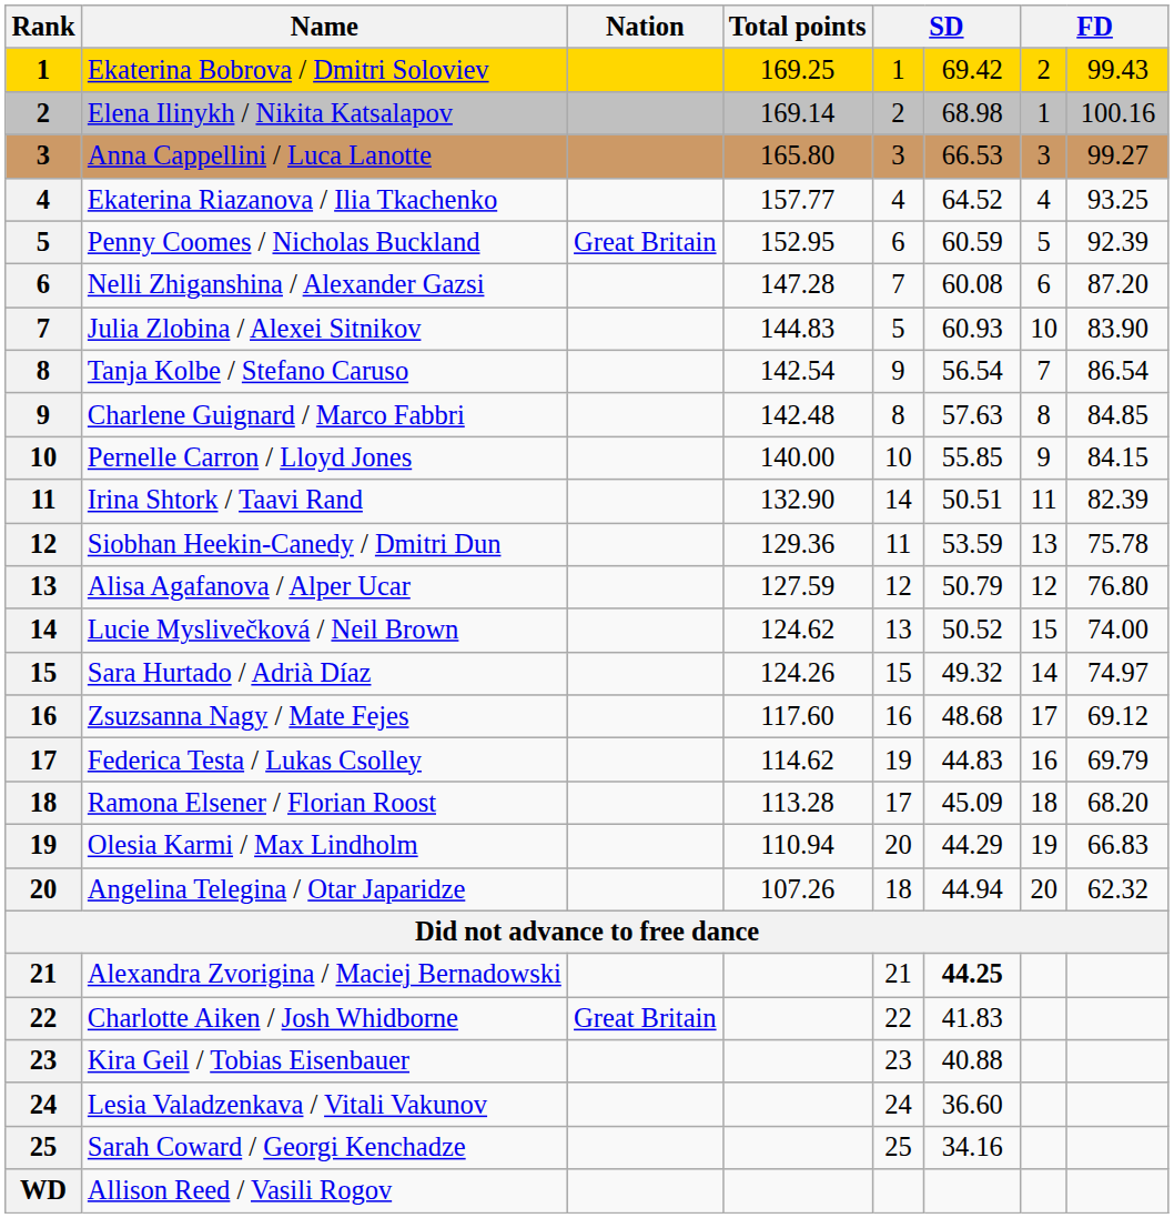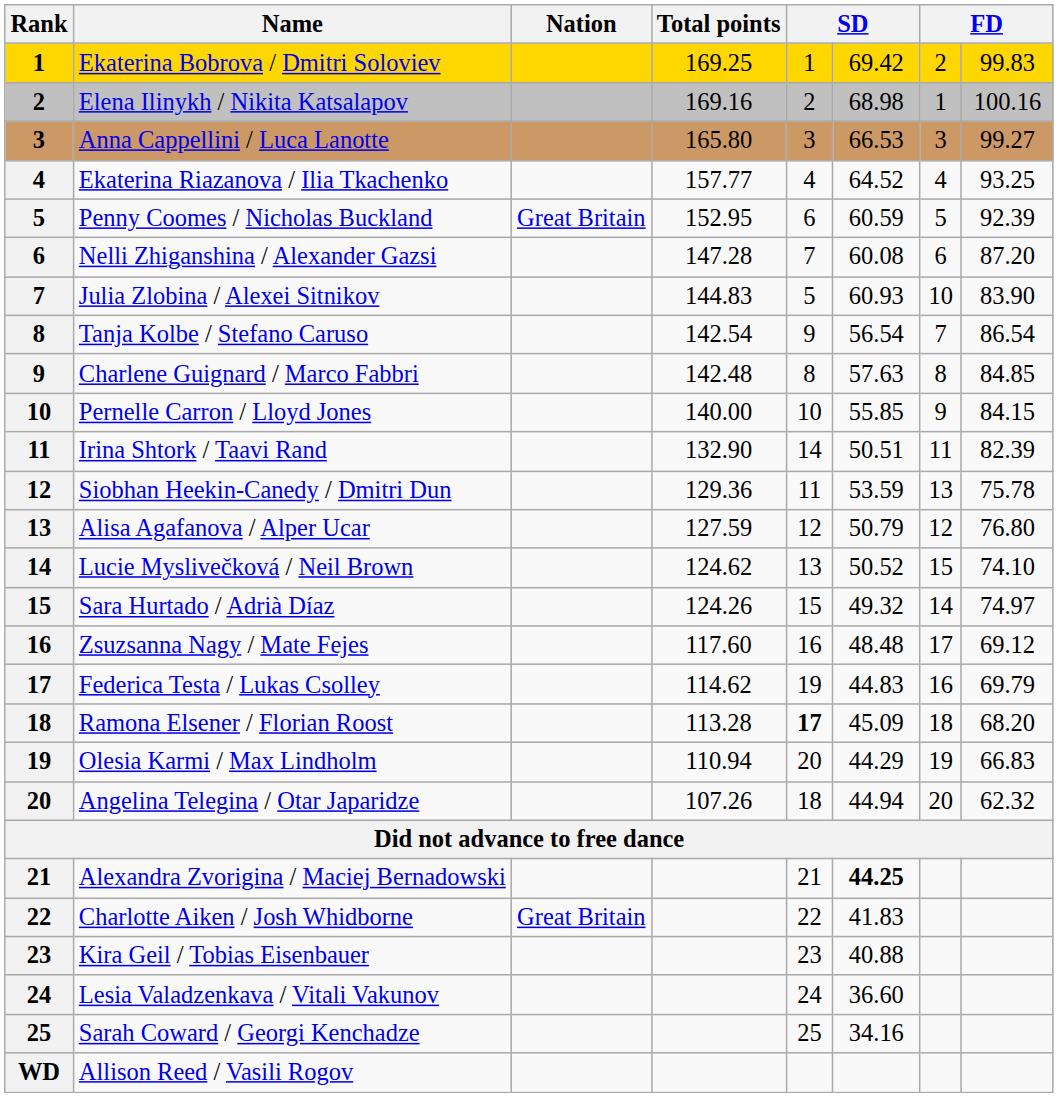 <table class="wikitable sortable">
 <tr>
 <th>Rank</th>
 <th>Name</th>
 <th>Nation</th>
 <th>Total points</th>
 <th colspan="2" width="80px"><a href='#'>SD</a></th>
 <th colspan="2" width="80px"><a href='#'>FD</a></th>
 </tr>
 <tr bgcolor="gold">
 <td align="center"><strong>1</strong></td>
 <td><a href='#'>Ekaterina Bobrova</a> / <a href='#'>Dmitri Soloviev</a></td>
 <td></td>
 <td align="center">169.25</td>
 <td align="center">1</td>
 <td align="center">69.42</td>
 <td align="center">2</td>
-<td align="center">99.43</td>
+<td align="center">99.83</td>
 </tr>
 <tr bgcolor="silver">
 <td align="center"><strong>2</strong></td>
 <td><a href='#'>Elena Ilinykh</a> / <a href='#'>Nikita Katsalapov</a></td>
 <td></td>
-<td align="center">169.14</td>
+<td align="center">169.16</td>
 <td align="center">2</td>
 <td align="center">68.98</td>
 <td align="center">1</td>
 <td align="center">100.16</td>
 </tr>
 <tr bgcolor="cc9966">
 <td align="center"><strong>3</strong></td>
 <td><a href='#'>Anna Cappellini</a> / <a href='#'>Luca Lanotte</a></td>
 <td></td>
 <td align="center">165.80</td>
 <td align="center">3</td>
 <td align="center">66.53</td>
 <td align="center">3</td>
 <td align="center">99.27</td>
 </tr>
 <tr>
 <th>4</th>
 <td><a href='#'>Ekaterina Riazanova</a> / <a href='#'>Ilia Tkachenko</a></td>
 <td></td>
 <td align="center">157.77</td>
 <td align="center">4</td>
 <td align="center">64.52</td>
 <td align="center">4</td>
 <td align="center">93.25</td>
 </tr>
 <tr>
 <th>5</th>
 <td><a href='#'>Penny Coomes</a> / <a href='#'>Nicholas Buckland</a></td>
 <td> <a href='#'>Great Britain</a></td>
 <td align="center">152.95</td>
 <td align="center">6</td>
 <td align="center">60.59</td>
 <td align="center">5</td>
 <td align="center">92.39</td>
 </tr>
 <tr>
 <th>6</th>
 <td><a href='#'>Nelli Zhiganshina</a> / <a href='#'>Alexander Gazsi</a></td>
 <td></td>
 <td align="center">147.28</td>
 <td align="center">7</td>
 <td align="center">60.08</td>
 <td align="center">6</td>
 <td align="center">87.20</td>
 </tr>
 <tr>
 <th>7</th>
 <td><a href='#'>Julia Zlobina</a> / <a href='#'>Alexei Sitnikov</a></td>
 <td></td>
 <td align="center">144.83</td>
 <td align="center">5</td>
 <td align="center">60.93</td>
 <td align="center">10</td>
 <td align="center">83.90</td>
 </tr>
 <tr>
 <th>8</th>
 <td><a href='#'>Tanja Kolbe</a> / <a href='#'>Stefano Caruso</a></td>
 <td></td>
 <td align="center">142.54</td>
 <td align="center">9</td>
 <td align="center">56.54</td>
 <td align="center">7</td>
 <td align="center">86.54</td>
 </tr>
 <tr>
 <th>9</th>
 <td><a href='#'>Charlene Guignard</a> / <a href='#'>Marco Fabbri</a></td>
 <td></td>
 <td align="center">142.48</td>
 <td align="center">8</td>
 <td align="center">57.63</td>
 <td align="center">8</td>
 <td align="center">84.85</td>
 </tr>
 <tr>
 <th>10</th>
 <td><a href='#'>Pernelle Carron</a> / <a href='#'>Lloyd Jones</a></td>
 <td></td>
 <td align="center">140.00</td>
 <td align="center">10</td>
 <td align="center">55.85</td>
 <td align="center">9</td>
 <td align="center">84.15</td>
 </tr>
 <tr>
 <th>11</th>
 <td><a href='#'>Irina Shtork</a> / <a href='#'>Taavi Rand</a></td>
 <td></td>
 <td align="center">132.90</td>
 <td align="center">14</td>
 <td align="center">50.51</td>
 <td align="center">11</td>
 <td align="center">82.39</td>
 </tr>
 <tr>
 <th>12</th>
 <td><a href='#'>Siobhan Heekin-Canedy</a> / <a href='#'>Dmitri Dun</a></td>
 <td></td>
 <td align="center">129.36</td>
 <td align="center">11</td>
 <td align="center">53.59</td>
 <td align="center">13</td>
 <td align="center">75.78</td>
 </tr>
 <tr>
 <th>13</th>
 <td><a href='#'>Alisa Agafanova</a> / <a href='#'>Alper Ucar</a></td>
 <td></td>
 <td align="center">127.59</td>
 <td align="center">12</td>
 <td align="center">50.79</td>
 <td align="center">12</td>
 <td align="center">76.80</td>
 </tr>
 <tr>
 <th>14</th>
 <td><a href='#'>Lucie Myslivečková</a> / <a href='#'>Neil Brown</a></td>
 <td></td>
 <td align="center">124.62</td>
 <td align="center">13</td>
 <td align="center">50.52</td>
 <td align="center">15</td>
-<td align="center">74.00</td>
+<td align="center">74.10</td>
 </tr>
 <tr>
 <th>15</th>
 <td><a href='#'>Sara Hurtado</a> / <a href='#'>Adrià Díaz</a></td>
 <td></td>
 <td align="center">124.26</td>
 <td align="center">15</td>
 <td align="center">49.32</td>
 <td align="center">14</td>
 <td align="center">74.97</td>
 </tr>
 <tr>
 <th>16</th>
 <td><a href='#'>Zsuzsanna Nagy</a> / <a href='#'>Mate Fejes</a></td>
 <td></td>
 <td align="center">117.60</td>
 <td align="center">16</td>
-<td align="center">48.68</td>
+<td align="center">48.48</td>
 <td align="center">17</td>
 <td align="center">69.12</td>
 </tr>
 <tr>
 <th>17</th>
 <td><a href='#'>Federica Testa</a> / <a href='#'>Lukas Csolley</a></td>
 <td></td>
 <td align="center">114.62</td>
 <td align="center">19</td>
 <td align="center">44.83</td>
 <td align="center">16</td>
 <td align="center">69.79</td>
 </tr>
 <tr>
 <th>18</th>
 <td><a href='#'>Ramona Elsener</a> / <a href='#'>Florian Roost</a></td>
 <td></td>
 <td align="center">113.28</td>
-<td align="center">17</td>
+<td align="center"><strong>17</strong></td>
 <td align="center">45.09</td>
 <td align="center">18</td>
 <td align="center">68.20</td>
 </tr>
 <tr>
 <th>19</th>
 <td><a href='#'>Olesia Karmi</a> / <a href='#'>Max Lindholm</a></td>
 <td></td>
 <td align="center">110.94</td>
 <td align="center">20</td>
 <td align="center">44.29</td>
 <td align="center">19</td>
 <td align="center">66.83</td>
 </tr>
 <tr>
 <th>20</th>
 <td><a href='#'>Angelina Telegina</a> / <a href='#'>Otar Japaridze</a></td>
 <td></td>
 <td align="center">107.26</td>
 <td align="center">18</td>
 <td align="center">44.94</td>
 <td align="center">20</td>
 <td align="center">62.32</td>
 </tr>
 <tr>
 <th colspan=8>Did not advance to free dance</th>
 </tr>
 <tr>
 <th>21</th>
 <td><a href='#'>Alexandra Zvorigina</a> / <a href='#'>Maciej Bernadowski</a></td>
 <td></td>
 <td align="center"></td>
 <td align="center">21</td>
 <td align="center"><strong>44.25</strong></td>
 <td align="center"></td>
 <td align="center"></td>
 </tr>
 <tr>
 <th>22</th>
 <td><a href='#'>Charlotte Aiken</a> / <a href='#'>Josh Whidborne</a></td>
 <td> <a href='#'>Great Britain</a></td>
 <td align="center"></td>
 <td align="center">22</td>
 <td align="center">41.83</td>
 <td align="center"></td>
 <td align="center"></td>
 </tr>
 <tr>
 <th>23</th>
 <td><a href='#'>Kira Geil</a> / <a href='#'>Tobias Eisenbauer</a></td>
 <td></td>
 <td align="center"></td>
 <td align="center">23</td>
 <td align="center">40.88</td>
 <td align="center"></td>
 <td align="center"></td>
 </tr>
 <tr>
 <th>24</th>
 <td><a href='#'>Lesia Valadzenkava</a> / <a href='#'>Vitali Vakunov</a></td>
 <td></td>
 <td align="center"></td>
 <td align="center">24</td>
 <td align="center">36.60</td>
 <td align="center"></td>
 <td align="center"></td>
 </tr>
 <tr>
 <th>25</th>
 <td><a href='#'>Sarah Coward</a> / <a href='#'>Georgi Kenchadze</a></td>
 <td></td>
 <td align="center"></td>
 <td align="center">25</td>
 <td align="center">34.16</td>
 <td align="center"></td>
 <td align="center"></td>
 </tr>
 <tr>
 <th>WD</th>
 <td><a href='#'>Allison Reed</a> / <a href='#'>Vasili Rogov</a></td>
 <td></td>
 <td align="center"></td>
 <td align="center"></td>
 <td align="center"></td>
 <td align="center"></td>
 <td align="center"></td>
 </tr>
 </table>
